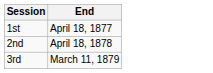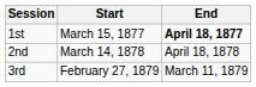 <table class="wikitable">
 <tr>
 <th>Session</th>
+<th>Start</th>
 <th>End</th>
 </tr>
 <tr>
 <td>1st</td>
-<td>April 18, 1877</td>
+<td>March 15, 1877</td>
+<td><strong>April 18, 1877</strong></td>
 </tr>
 <tr>
 <td>2nd</td>
+<td>March 14, 1878</td>
 <td>April 18, 1878</td>
 </tr>
 <tr>
 <td>3rd</td>
+<td>February 27, 1879</td>
 <td>March 11, 1879</td>
 </tr>
 </table>
